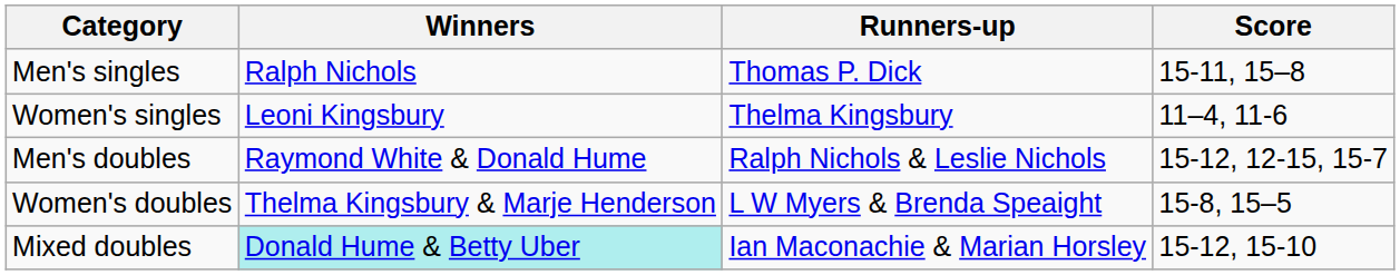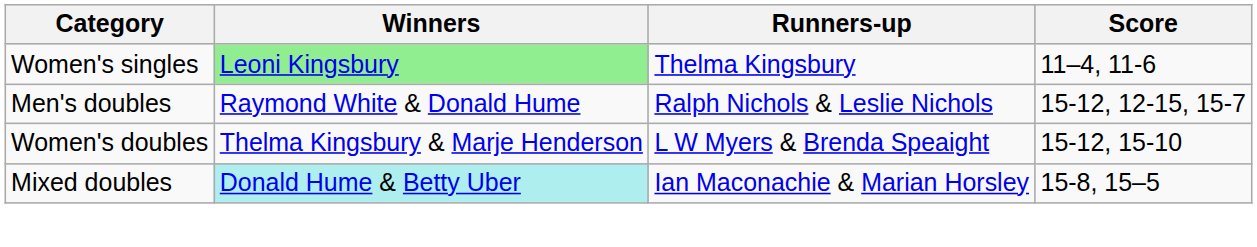 <table class=wikitable style="margin:auto;">
 <tr>
 <th>Category</th>
 <th>Winners</th>
 <th>Runners-up</th>
 <th>Score</th>
 </tr>
 <tr>
-<td>Men's singles</td>
-<td> <a href='#'>Ralph Nichols</a></td>
-<td> <a href='#'>Thomas P. Dick</a></td>
-<td>15-11, 15–8</td>
-</tr>
-<tr>
 <td>Women's singles</td>
-<td> <a href='#'>Leoni Kingsbury</a></td>
+<td style="background: lightgreen;"> <a href='#'>Leoni Kingsbury</a></td>
 <td> <a href='#'>Thelma Kingsbury</a></td>
 <td>11–4, 11-6</td>
 </tr>
 <tr>
 <td>Men's doubles</td>
 <td> <a href='#'>Raymond White</a> & <a href='#'>Donald Hume</a></td>
 <td> <a href='#'>Ralph Nichols</a> & <a href='#'>Leslie Nichols</a></td>
 <td>15-12, 12-15, 15-7</td>
 </tr>
 <tr>
 <td>Women's doubles</td>
 <td> <a href='#'>Thelma Kingsbury</a> & <a href='#'>Marje Henderson</a></td>
 <td> <a href='#'>L W Myers</a> &  <a href='#'>Brenda Speaight</a></td>
-<td>15-8, 15–5</td>
+<td>15-12, 15-10</td>
 </tr>
 <tr>
 <td>Mixed doubles</td>
 <td style="background: paleturquoise;"> <a href='#'>Donald Hume</a> & <a href='#'>Betty Uber</a></td>
 <td> <a href='#'>Ian Maconachie</a> &  <a href='#'>Marian Horsley</a></td>
-<td>15-12, 15-10</td>
+<td>15-8, 15–5</td>
 </tr>
 </table>
